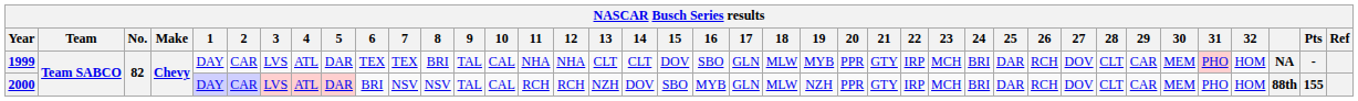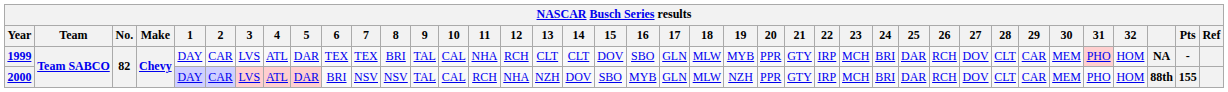 <table class="wikitable" style="text-align:center; font-size:75%">
 <tr>
 <th colspan=42><a href='#'>NASCAR</a> <a href='#'>Busch Series</a> results</th>
 </tr>
 <tr>
 <th>Year</th>
 <th>Team</th>
 <th>No.</th>
 <th>Make</th>
 <th>1</th>
 <th>2</th>
 <th>3</th>
 <th>4</th>
 <th>5</th>
 <th>6</th>
 <th>7</th>
 <th>8</th>
 <th>9</th>
 <th>10</th>
 <th>11</th>
 <th>12</th>
 <th>13</th>
 <th>14</th>
 <th>15</th>
 <th>16</th>
 <th>17</th>
 <th>18</th>
 <th>19</th>
 <th>20</th>
 <th>21</th>
 <th>22</th>
 <th>23</th>
 <th>24</th>
 <th>25</th>
 <th>26</th>
 <th>27</th>
 <th>28</th>
 <th>29</th>
 <th>30</th>
 <th>31</th>
 <th>32</th>
 <th></th>
 <th>Pts</th>
 <th>Ref</th>
 </tr>
 <tr>
 <th><a href='#'>1999</a></th>
 <th rowspan=2><a href='#'>Team SABCO</a></th>
 <th rowspan=2>82</th>
 <th rowspan=2><a href='#'>Chevy</a></th>
 <td><a href='#'>DAY</a></td>
 <td><a href='#'>CAR</a></td>
 <td><a href='#'>LVS</a></td>
 <td><a href='#'>ATL</a></td>
 <td><a href='#'>DAR</a></td>
 <td><a href='#'>TEX</a></td>
 <td><a href='#'>TEX</a></td>
 <td><a href='#'>BRI</a></td>
 <td><a href='#'>TAL</a></td>
 <td><a href='#'>CAL</a></td>
 <td><a href='#'>NHA</a></td>
-<td><a href='#'>NHA</a></td>
+<td><a href='#'>RCH</a></td>
 <td><a href='#'>CLT</a></td>
 <td><a href='#'>CLT</a></td>
 <td><a href='#'>DOV</a></td>
 <td><a href='#'>SBO</a></td>
 <td><a href='#'>GLN</a></td>
 <td><a href='#'>MLW</a></td>
 <td><a href='#'>MYB</a></td>
 <td><a href='#'>PPR</a></td>
 <td><a href='#'>GTY</a></td>
 <td><a href='#'>IRP</a></td>
 <td><a href='#'>MCH</a></td>
 <td><a href='#'>BRI</a></td>
 <td><a href='#'>DAR</a></td>
 <td><a href='#'>RCH</a></td>
 <td><a href='#'>DOV</a></td>
 <td><a href='#'>CLT</a></td>
 <td><a href='#'>CAR</a></td>
 <td><a href='#'>MEM</a></td>
 <td style="background:#FFCFCF;"><a href='#'>PHO</a><br></td>
 <td><a href='#'>HOM</a></td>
 <th>NA</th>
 <th>-</th>
 <th></th>
 </tr>
 <tr>
 <th><a href='#'>2000</a></th>
 <td style="background:#CFCFFF;"><a href='#'>DAY</a><br></td>
 <td style="background:#CFCFFF;"><a href='#'>CAR</a><br></td>
 <td style="background:#FFCFCF;"><a href='#'>LVS</a><br></td>
 <td style="background:#FFCFCF;"><a href='#'>ATL</a><br></td>
 <td style="background:#FFCFCF;"><a href='#'>DAR</a><br></td>
 <td><a href='#'>BRI</a></td>
 <td><a href='#'>NSV</a></td>
 <td><a href='#'>NSV</a></td>
 <td><a href='#'>TAL</a></td>
 <td><a href='#'>CAL</a></td>
 <td><a href='#'>RCH</a></td>
-<td><a href='#'>RCH</a></td>
+<td><a href='#'>NHA</a></td>
 <td><a href='#'>NZH</a></td>
 <td><a href='#'>DOV</a></td>
 <td><a href='#'>SBO</a></td>
 <td><a href='#'>MYB</a></td>
 <td><a href='#'>GLN</a></td>
 <td><a href='#'>MLW</a></td>
 <td><a href='#'>NZH</a></td>
 <td><a href='#'>PPR</a></td>
 <td><a href='#'>GTY</a></td>
 <td><a href='#'>IRP</a></td>
 <td><a href='#'>MCH</a></td>
 <td><a href='#'>BRI</a></td>
 <td><a href='#'>DAR</a></td>
 <td><a href='#'>RCH</a></td>
 <td><a href='#'>DOV</a></td>
 <td><a href='#'>CLT</a></td>
 <td><a href='#'>CAR</a></td>
 <td><a href='#'>MEM</a></td>
 <td><a href='#'>PHO</a></td>
 <td><a href='#'>HOM</a></td>
 <th>88th</th>
 <th>155</th>
 <th></th>
 </tr>
 </table>
